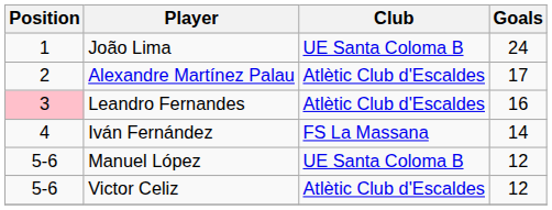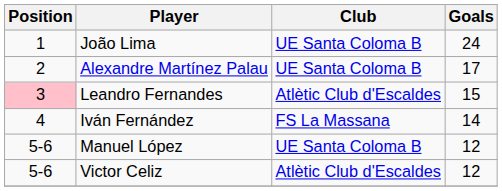 <table class="wikitable" style="text-align:center">
 <tr>
 <th>Position</th>
 <th>Player</th>
 <th>Club</th>
 <th>Goals</th>
 </tr>
 <tr>
 <td rowspan=1>1</td>
 <td align="left">João Lima</td>
 <td align="left"><a href='#'>UE Santa Coloma B</a></td>
 <td>24</td>
 </tr>
 <tr>
 <td rowspan=1>2</td>
 <td align="left"><a href='#'>Alexandre Martínez Palau</a></td>
-<td align="left"><a href='#'>Atlètic Club d'Escaldes</a></td>
+<td align="left"><a href='#'>UE Santa Coloma B</a></td>
 <td>17</td>
 </tr>
 <tr>
 <td rowspan=1 style="background: pink;">3</td>
 <td align="left">Leandro Fernandes</td>
 <td align="left"><a href='#'>Atlètic Club d'Escaldes</a></td>
-<td>16</td>
+<td>15</td>
 </tr>
 <tr>
 <td rowspan=1>4</td>
 <td align="left">Iván Fernández</td>
 <td align="left"><a href='#'>FS La Massana</a></td>
 <td>14</td>
 </tr>
 <tr>
 <td rowspan=1>5-6</td>
 <td align="left">Manuel López</td>
 <td align="left"><a href='#'>UE Santa Coloma B</a></td>
 <td>12</td>
 </tr>
 <tr>
 <td rowspan=1>5-6</td>
 <td align="left">Victor Celiz</td>
 <td align="left"><a href='#'>Atlètic Club d'Escaldes</a></td>
 <td>12</td>
 </tr>
 <tr>
 </tr>
 </table>
